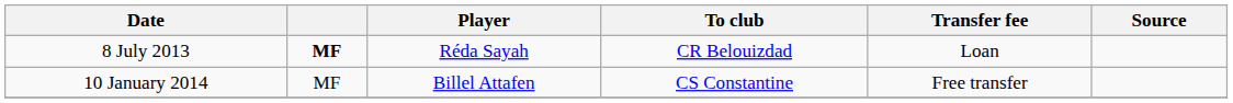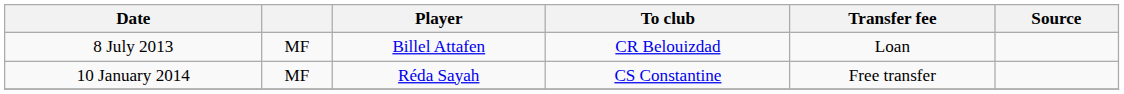 <table class="wikitable sortable" style="width:70%; text-align:center; font-size:85%; text-align:centre;">
 <tr>
 <th>Date</th>
 <th></th>
 <th>Player</th>
 <th>To club</th>
 <th>Transfer fee</th>
 <th>Source</th>
 </tr>
 <tr>
 <td>8 July 2013</td>
-<td><strong>MF</strong></td>
-<td> <a href='#'>Réda Sayah</a></td>
+<td>MF</td>
+<td> <a href='#'>Billel Attafen</a></td>
 <td><a href='#'>CR Belouizdad</a></td>
 <td>Loan</td>
 <td></td>
 </tr>
 <tr>
 <td>10 January 2014</td>
 <td>MF</td>
-<td> <a href='#'>Billel Attafen</a></td>
+<td> <a href='#'>Réda Sayah</a></td>
 <td><a href='#'>CS Constantine</a></td>
 <td>Free transfer</td>
 <td></td>
 </tr>
 <tr>
 </tr>
 </table>
